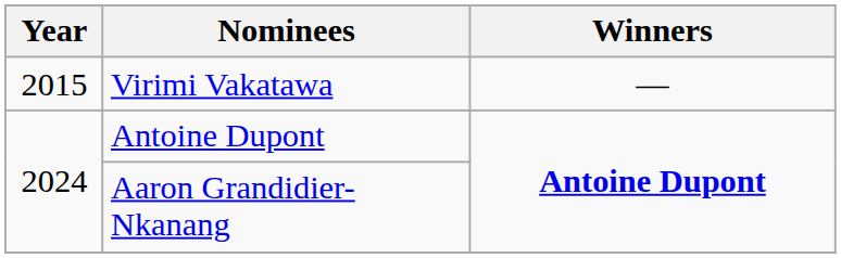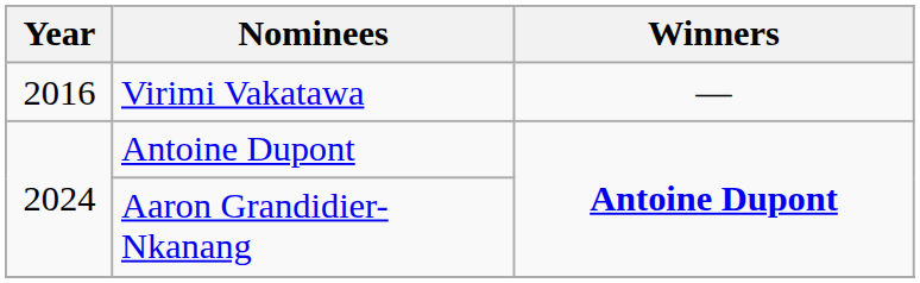 <table class="wikitable">
 <tr>
 <th width=40>Year</th>
 <th width=170>Nominees</th>
 <th width=170>Winners</th>
 </tr>
 <tr>
-<td align=center>2015</td>
+<td align=center>2016</td>
 <td><a href='#'>Virimi Vakatawa</a></td>
 <td align=center>—</td>
 </tr>
 <tr>
 <td align=center rowspan=2>2024</td>
 <td><a href='#'>Antoine Dupont</a></td>
 <td align=center rowspan=2><strong><a href='#'>Antoine Dupont</a></strong></td>
 </tr>
 <tr>
 <td><a href='#'>Aaron Grandidier-Nkanang</a></td>
 </tr>
 <tr>
 </tr>
 </table>
